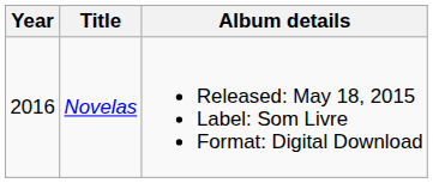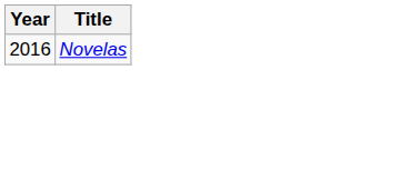 <table class="wikitable">
 <tr>
 <th>Year</th>
 <th>Title</th>
-<th>Album details</th>
 </tr>
 <tr>
 <td>2016</td>
 <td><em><a href='#'>Novelas</a></em></td>
-<td><br><ul><li>Released: May 18, 2015</li><li>Label: Som Livre</li><li>Format: Digital Download</li></ul></td>
 </tr>
 </table>
